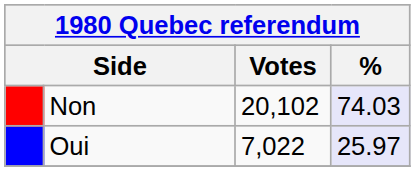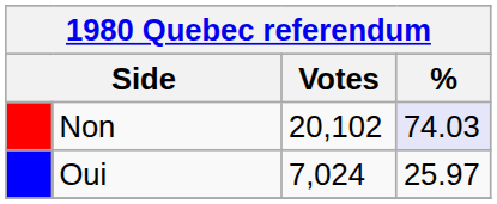 <table class="wikitable" style="font-size: 95%; clear:both">
 <tr style="background-color:#E9E9E9">
 <th colspan=4><a href='#'>1980 Quebec referendum</a></th>
 </tr>
 <tr style="background-color:#E9E9E9">
 <th colspan=2 style="width: 130px">Side</th>
 <th style="width: 50px">Votes</th>
 <th style="width: 40px">%</th>
 </tr>
 <tr>
 <td bgcolor="red"></td>
 <td>Non</td>
 <td>20,102</td>
 <td style="background: lavender;">74.03</td>
 </tr>
 <tr>
 <td bgcolor="blue"></td>
 <td>Oui</td>
-<td>7,022</td>
-<td style="background: lavender;">25.97</td>
+<td>7,024</td>
+<td>25.97</td>
 </tr>
 <tr>
 </tr>
 </table>
